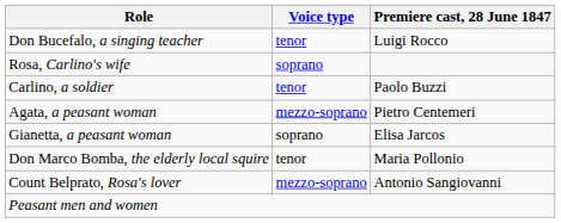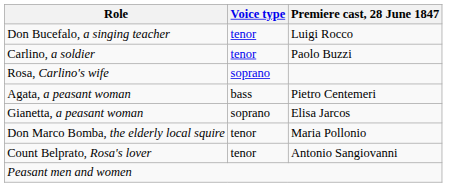 <table class="wikitable">
 <tr>
 <th>Role</th>
 <th><a href='#'>Voice type</a></th>
 <th>Premiere cast, 28 June 1847</th>
 </tr>
 <tr>
 <td>Don Bucefalo, <em>a singing teacher</em></td>
 <td><a href='#'>tenor</a></td>
 <td>Luigi Rocco</td>
 </tr>
 <tr>
+<td>Carlino, <em>a soldier</em></td>
+<td><a href='#'>tenor</a></td>
+<td>Paolo Buzzi</td>
+</tr>
+<tr>
 <td>Rosa, <em>Carlino's wife</em></td>
 <td><a href='#'>soprano</a></td>
 <td></td>
 </tr>
 <tr>
-<td>Carlino, <em>a soldier</em></td>
-<td><a href='#'>tenor</a></td>
-<td>Paolo Buzzi</td>
-</tr>
-<tr>
 <td>Agata, <em>a peasant woman</em></td>
-<td><a href='#'>mezzo-soprano</a></td>
+<td>bass</td>
 <td>Pietro Centemeri</td>
 </tr>
 <tr>
 <td>Gianetta, <em>a peasant woman</em></td>
 <td>soprano</td>
 <td>Elisa Jarcos</td>
 </tr>
 <tr>
 <td>Don Marco Bomba, <em>the elderly local squire</em></td>
 <td>tenor</td>
 <td>Maria Pollonio</td>
 </tr>
 <tr>
 <td>Count Belprato, <em>Rosa's lover</em></td>
-<td><a href='#'>mezzo-soprano</a></td>
+<td>tenor</td>
 <td>Antonio Sangiovanni</td>
 </tr>
 <tr>
 <td colspan="3"><em>Peasant men and women</em></td>
 </tr>
 </table>
